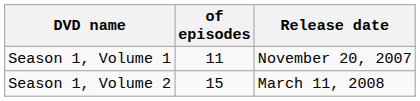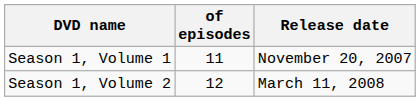 <table class="wikitable">
 <tr>
 <th>DVD name</th>
 <th> of<br>episodes</th>
 <th>Release date</th>
 </tr>
 <tr>
 <td>Season 1, Volume 1</td>
 <td style="text-align:center;">11</td>
 <td>November 20, 2007</td>
 </tr>
 <tr>
 <td>Season 1, Volume 2</td>
-<td style="text-align:center;">15</td>
+<td style="text-align:center;">12</td>
 <td>March 11, 2008</td>
 </tr>
 </table>
